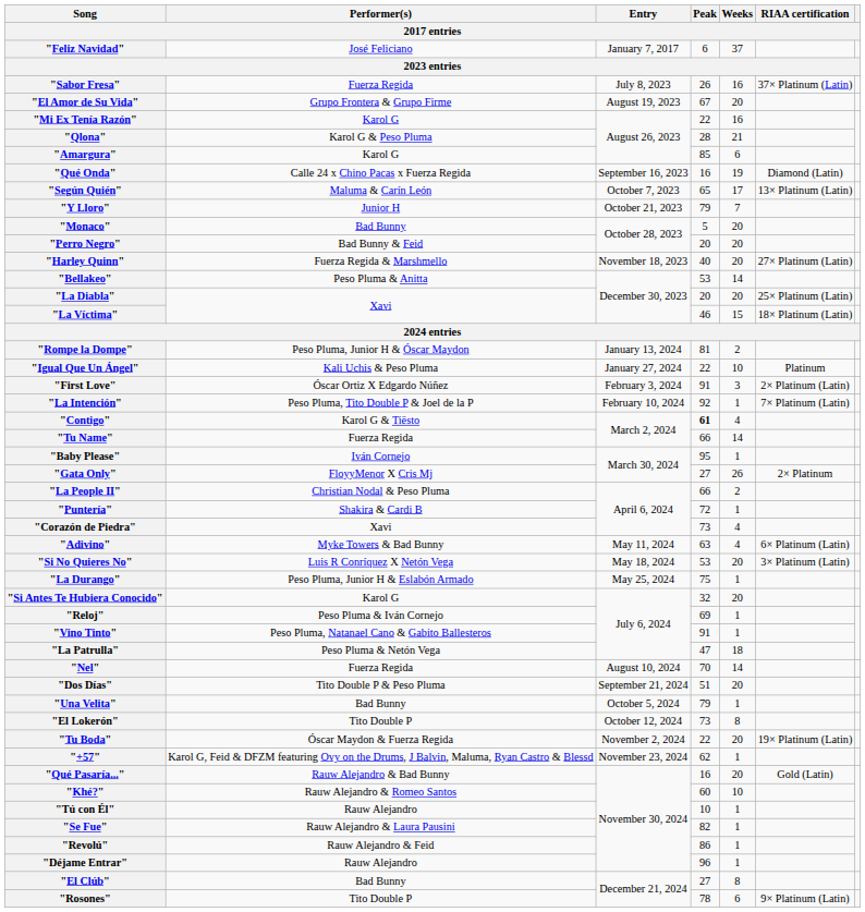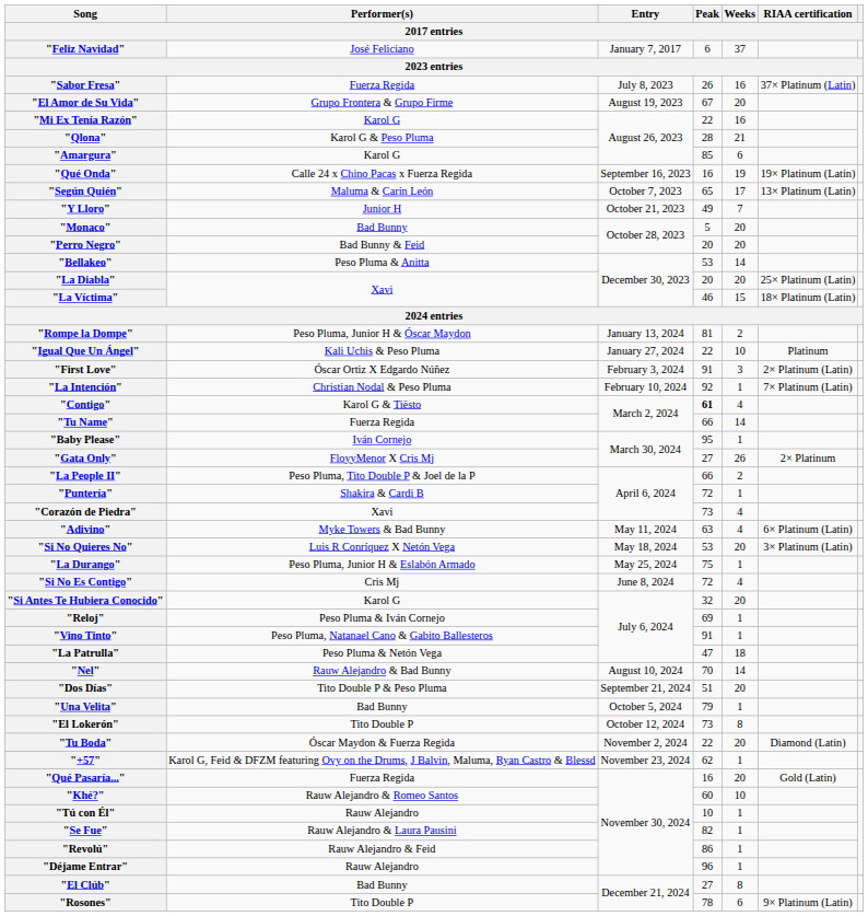 <table class="wikitable plainrowheaders sortable" style="text-align:center;">
 <tr>
 <th>Song</th>
 <th>Performer(s)</th>
 <th>Entry</th>
 <th>Peak</th>
 <th>Weeks</th>
 <th>RIAA certification</th>
 <th scope=col class=unsortable></th>
 </tr>
 <tr>
 <th colspan="7">2017 entries</th>
 </tr>
 <tr>
 <th>"<a href='#'>Feliz Navidad</a>"</th>
 <td><a href='#'>José Feliciano</a></td>
 <td>January 7, 2017</td>
 <td>6</td>
 <td>37</td>
 <td></td>
 <td></td>
 </tr>
 <tr>
 <th colspan="7">2023 entries</th>
 </tr>
 <tr>
 <th>"<a href='#'>Sabor Fresa</a>"</th>
 <td><a href='#'>Fuerza Regida</a></td>
 <td>July 8, 2023</td>
 <td>26</td>
 <td>16</td>
 <td>37× Platinum (<a href='#'>Latin</a>)</td>
 <td></td>
 </tr>
 <tr>
 <th>"<a href='#'>El Amor de Su Vida</a>"</th>
 <td><a href='#'>Grupo Frontera</a> & <a href='#'>Grupo Firme</a></td>
 <td>August 19, 2023</td>
 <td>67</td>
 <td>20</td>
 <td></td>
 <td></td>
 </tr>
 <tr>
 <th>"<a href='#'>Mi Ex Tenía Razón</a>"</th>
 <td><a href='#'>Karol G</a></td>
 <td rowspan="3">August 26, 2023</td>
 <td>22</td>
 <td>16</td>
 <td></td>
 <td rowspan="3"></td>
 </tr>
 <tr>
 <th>"<a href='#'>Qlona</a>"</th>
 <td>Karol G & <a href='#'>Peso Pluma</a></td>
 <td>28</td>
 <td>21</td>
 <td></td>
 </tr>
 <tr>
 <th>"<a href='#'>Amargura</a>"</th>
 <td>Karol G</td>
 <td>85</td>
 <td>6</td>
 <td></td>
 </tr>
 <tr>
 <th>"<a href='#'>Qué Onda</a>"</th>
 <td>Calle 24 x <a href='#'>Chino Pacas</a> x Fuerza Regida</td>
 <td>September 16, 2023</td>
 <td>16</td>
 <td>19</td>
-<td>Diamond (Latin)</td>
+<td>19× Platinum (Latin)</td>
 <td></td>
 </tr>
 <tr>
 <th>"<a href='#'>Según Quién</a>"</th>
 <td><a href='#'>Maluma</a> & <a href='#'>Carín León</a></td>
 <td>October 7, 2023</td>
 <td>65</td>
 <td>17</td>
 <td>13× Platinum (Latin)</td>
 <td></td>
 </tr>
 <tr>
 <th>"<a href='#'>Y Lloro</a>"</th>
 <td><a href='#'>Junior H</a></td>
 <td>October 21, 2023</td>
-<td>79</td>
+<td>49</td>
 <td>7</td>
 <td></td>
 <td></td>
 </tr>
 <tr>
 <th>"<a href='#'>Monaco</a>"</th>
 <td><a href='#'>Bad Bunny</a></td>
 <td rowspan="2">October 28, 2023</td>
 <td>5</td>
 <td>20</td>
 <td></td>
 <td rowspan="2"></td>
 </tr>
 <tr>
 <th>"<a href='#'>Perro Negro</a>"</th>
 <td>Bad Bunny & <a href='#'>Feid</a></td>
 <td>20</td>
 <td>20</td>
-<td></td>
-</tr>
-<tr>
-<th>"<a href='#'>Harley Quinn</a>"</th>
-<td>Fuerza Regida & <a href='#'>Marshmello</a></td>
-<td>November 18, 2023</td>
-<td>40</td>
-<td>20</td>
-<td>27× Platinum (Latin)</td>
 <td></td>
 </tr>
 <tr>
 <th>"<a href='#'>Bellakeo</a>"</th>
 <td>Peso Pluma & <a href='#'>Anitta</a></td>
 <td rowspan="3">December 30, 2023</td>
 <td>53</td>
 <td>14</td>
 <td></td>
 <td></td>
 </tr>
 <tr>
 <th>"<a href='#'>La Diabla</a>"</th>
 <td rowspan="2"><a href='#'>Xavi</a></td>
 <td>20</td>
 <td>20</td>
 <td>25× Platinum (Latin)</td>
 <td></td>
 </tr>
 <tr>
 <th>"<a href='#'>La Víctima</a>"</th>
 <td>46</td>
 <td>15</td>
 <td>18× Platinum (Latin)</td>
 <td></td>
 </tr>
 <tr>
 <th colspan="7">2024 entries</th>
 </tr>
 <tr>
 <th>"<a href='#'>Rompe la Dompe</a>"</th>
 <td>Peso Pluma, Junior H & <a href='#'>Óscar Maydon</a></td>
 <td>January 13, 2024</td>
 <td>81</td>
 <td>2</td>
 <td></td>
 <td></td>
 </tr>
 <tr>
 <th>"<a href='#'>Igual Que Un Ángel</a>"</th>
 <td><a href='#'>Kali Uchis</a> & Peso Pluma</td>
 <td>January 27, 2024</td>
 <td>22</td>
 <td>10</td>
 <td>Platinum</td>
 <td></td>
 </tr>
 <tr>
 <th>"First Love"</th>
 <td>Óscar Ortiz X Edgardo Núñez</td>
 <td>February 3, 2024</td>
 <td>91</td>
 <td>3</td>
 <td>2× Platinum (Latin)</td>
 <td></td>
 </tr>
 <tr>
 <th>"<a href='#'>La Intención</a>"</th>
-<td>Peso Pluma, <a href='#'>Tito Double P</a> & Joel de la P</td>
+<td><a href='#'>Christian Nodal</a> & Peso Pluma</td>
 <td>February 10, 2024</td>
 <td>92</td>
 <td>1</td>
 <td>7× Platinum (Latin)</td>
 <td></td>
 </tr>
 <tr>
 <th>"<a href='#'>Contigo</a>"</th>
 <td>Karol G & <a href='#'>Tiësto</a></td>
 <td rowspan="2">March 2, 2024</td>
 <td><strong>61</strong></td>
 <td>4</td>
 <td></td>
 <td></td>
 </tr>
 <tr>
 <th>"<a href='#'>Tu Name</a>"</th>
 <td>Fuerza Regida</td>
 <td>66</td>
 <td>14</td>
 <td></td>
 <td></td>
 </tr>
 <tr>
 <th>"Baby Please"</th>
 <td><a href='#'>Iván Cornejo</a></td>
 <td rowspan="2">March 30, 2024</td>
 <td>95</td>
 <td>1</td>
 <td></td>
 <td></td>
 </tr>
 <tr>
 <th>"<a href='#'>Gata Only</a>"</th>
 <td><a href='#'>FloyyMenor</a> X <a href='#'>Cris Mj</a></td>
 <td>27</td>
 <td>26</td>
 <td>2× Platinum</td>
 <td></td>
 </tr>
 <tr>
 <th>"<a href='#'>La People II</a>"</th>
-<td><a href='#'>Christian Nodal</a> & Peso Pluma</td>
+<td>Peso Pluma, <a href='#'>Tito Double P</a> & Joel de la P</td>
 <td rowspan="3">April 6, 2024</td>
 <td>66</td>
 <td>2</td>
 <td></td>
 <td></td>
 </tr>
 <tr>
 <th>"<a href='#'>Puntería</a>"</th>
 <td><a href='#'>Shakira</a> & <a href='#'>Cardi B</a></td>
 <td>72</td>
 <td>1</td>
 <td></td>
 <td></td>
 </tr>
 <tr>
 <th>"Corazón de Piedra"</th>
 <td>Xavi</td>
 <td>73</td>
 <td>4</td>
 <td></td>
 <td></td>
 </tr>
 <tr>
 <th>"<a href='#'>Adivino</a>"</th>
 <td><a href='#'>Myke Towers</a> & Bad Bunny</td>
 <td>May 11, 2024</td>
 <td>63</td>
 <td>4</td>
 <td>6× Platinum (Latin)</td>
 <td></td>
 </tr>
 <tr>
 <th>"<a href='#'>Si No Quieres No</a>"</th>
 <td><a href='#'>Luis R Conríquez</a> X <a href='#'>Netón Vega</a></td>
 <td>May 18, 2024</td>
 <td>53</td>
 <td>20</td>
 <td>3× Platinum (Latin)</td>
 <td></td>
 </tr>
 <tr>
 <th>"<a href='#'>La Durango</a>"</th>
 <td>Peso Pluma, Junior H & <a href='#'>Eslabón Armado</a></td>
 <td>May 25, 2024</td>
 <td>75</td>
 <td>1</td>
 <td></td>
 <td></td>
 </tr>
 <tr>
+<th>"<a href='#'>Si No Es Contigo</a>"</th>
+<td>Cris Mj</td>
+<td>June 8, 2024</td>
+<td>72</td>
+<td>4</td>
+<td></td>
+<td></td>
+</tr>
+<tr>
 <th>"<a href='#'>Si Antes Te Hubiera Conocido</a>"</th>
 <td>Karol G</td>
 <td rowspan="4">July 6, 2024</td>
 <td>32</td>
 <td>20</td>
 <td></td>
 <td></td>
 </tr>
 <tr>
 <th>"Reloj"</th>
 <td>Peso Pluma & Iván Cornejo</td>
 <td>69</td>
 <td>1</td>
 <td></td>
 <td rowspan="3"></td>
 </tr>
 <tr>
 <th>"<a href='#'>Vino Tinto</a>"</th>
 <td>Peso Pluma, <a href='#'>Natanael Cano</a> & <a href='#'>Gabito Ballesteros</a></td>
 <td>91</td>
 <td>1</td>
 <td></td>
 </tr>
 <tr>
 <th>"La Patrulla"</th>
 <td>Peso Pluma & Netón Vega</td>
 <td>47</td>
 <td>18</td>
 <td></td>
 </tr>
 <tr>
 <th>"<a href='#'>Nel</a>"</th>
-<td>Fuerza Regida</td>
+<td><a href='#'>Rauw Alejandro</a> & Bad Bunny</td>
 <td>August 10, 2024</td>
 <td>70</td>
 <td>14</td>
 <td></td>
 <td></td>
 </tr>
 <tr>
 <th>"Dos Días"</th>
 <td>Tito Double P & Peso Pluma</td>
 <td>September 21, 2024</td>
 <td>51</td>
 <td>20</td>
 <td></td>
 <td></td>
 </tr>
 <tr>
 <th>"<a href='#'>Una Velita</a>"</th>
 <td>Bad Bunny</td>
 <td>October 5, 2024</td>
 <td>79</td>
 <td>1</td>
 <td></td>
 <td></td>
 </tr>
 <tr>
 <th>"El Lokerón"</th>
 <td>Tito Double P</td>
 <td>October 12, 2024</td>
 <td>73</td>
 <td>8</td>
 <td></td>
 <td></td>
 </tr>
 <tr>
 <th>"<a href='#'>Tu Boda</a>"</th>
 <td>Óscar Maydon & Fuerza Regida</td>
 <td>November 2, 2024</td>
 <td>22</td>
 <td>20</td>
-<td>19× Platinum (Latin)</td>
+<td>Diamond (Latin)</td>
 <td></td>
 </tr>
 <tr>
 <th>"<a href='#'>+57</a>"</th>
 <td>Karol G, Feid & DFZM featuring <a href='#'>Ovy on the Drums</a>, <a href='#'>J Balvin</a>, Maluma, <a href='#'>Ryan Castro</a> & <a href='#'>Blessd</a></td>
 <td>November 23, 2024</td>
 <td>62</td>
 <td>1</td>
 <td></td>
 <td></td>
 </tr>
 <tr>
 <th>"<a href='#'>Qué Pasaría...</a>"</th>
-<td><a href='#'>Rauw Alejandro</a> & Bad Bunny</td>
+<td>Fuerza Regida</td>
 <td rowspan="6">November 30, 2024</td>
 <td>16</td>
 <td>20</td>
 <td>Gold (Latin)</td>
 <td rowspan="6"></td>
 </tr>
 <tr>
 <th>"<a href='#'>Khé?</a>"</th>
 <td>Rauw Alejandro & <a href='#'>Romeo Santos</a></td>
 <td>60</td>
 <td>10</td>
 <td></td>
 </tr>
 <tr>
 <th>"Tú con Él"</th>
 <td>Rauw Alejandro</td>
 <td>10</td>
 <td>1</td>
 <td></td>
 </tr>
 <tr>
 <th>"<a href='#'>Se Fue</a>"</th>
 <td>Rauw Alejandro & <a href='#'>Laura Pausini</a></td>
 <td>82</td>
 <td>1</td>
 <td></td>
 </tr>
 <tr>
 <th>"Revolú"</th>
 <td>Rauw Alejandro & Feid</td>
 <td>86</td>
 <td>1</td>
 <td></td>
 </tr>
 <tr>
 <th>"Déjame Entrar"</th>
 <td>Rauw Alejandro</td>
 <td>96</td>
 <td>1</td>
 <td></td>
 </tr>
 <tr>
 <th>"<a href='#'>El Clúb</a>"</th>
 <td>Bad Bunny</td>
 <td rowspan="2">December 21, 2024</td>
 <td>27</td>
 <td>8</td>
 <td></td>
 <td></td>
 </tr>
 <tr>
 <th>"Rosones"</th>
 <td>Tito Double P</td>
 <td>78</td>
 <td>6</td>
 <td>9× Platinum (Latin)</td>
 <td></td>
 </tr>
 </table>
